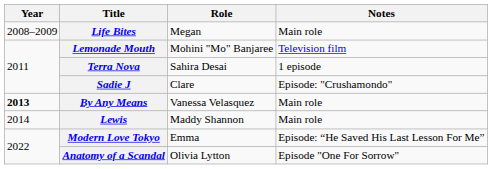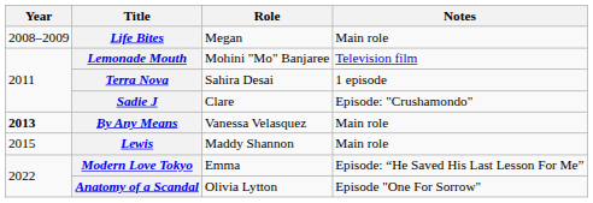 <table class="wikitable plainrowheaders sortable">
 <tr>
 <th scope="col">Year</th>
 <th scope="col">Title</th>
 <th scope="col">Role</th>
 <th class="unsortable">Notes</th>
 </tr>
 <tr>
 <td>2008–2009</td>
 <th scope="row"><em><a href='#'>Life Bites</a></em></th>
 <td>Megan</td>
 <td>Main role</td>
 </tr>
 <tr>
 <td rowspan=3>2011</td>
 <th scope="row"><em><a href='#'>Lemonade Mouth</a></em></th>
 <td>Mohini "Mo" Banjaree</td>
 <td><a href='#'>Television film</a></td>
 </tr>
 <tr>
 <th scope="row"><em><a href='#'>Terra Nova</a></em></th>
 <td>Sahira Desai</td>
 <td>1 episode</td>
 </tr>
 <tr>
 <th scope="row"><em><a href='#'>Sadie J</a></em></th>
 <td>Clare</td>
 <td>Episode: "Crushamondo"</td>
 </tr>
 <tr>
 <td><strong>2013</strong></td>
 <th scope="row"><em><a href='#'>By Any Means</a></em></th>
 <td>Vanessa Velasquez</td>
 <td>Main role</td>
 </tr>
 <tr>
-<td>2014</td>
+<td>2015</td>
 <th scope="row"><em><a href='#'>Lewis</a></em></th>
 <td>Maddy Shannon</td>
 <td>Main role</td>
 </tr>
 <tr>
 <td rowspan=2>2022</td>
 <th scope="row"><em><a href='#'>Modern Love Tokyo</a></em></th>
 <td>Emma</td>
 <td>Episode: “He Saved His Last Lesson For Me”</td>
 </tr>
 <tr>
 <th scope="row"><em><a href='#'>Anatomy of a Scandal</a></em></th>
 <td>Olivia Lytton</td>
 <td>Episode "One For Sorrow"</td>
 </tr>
 </table>
